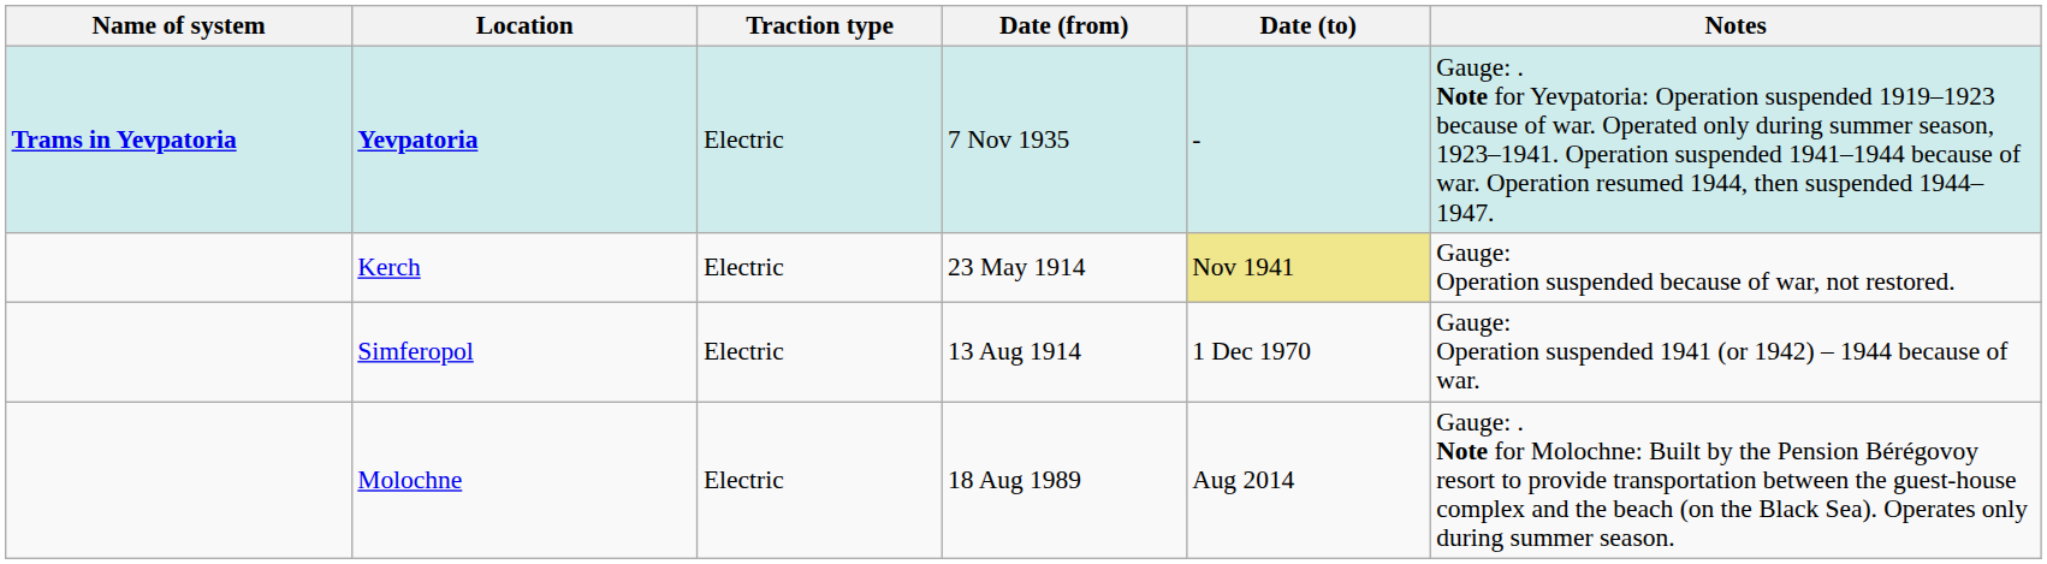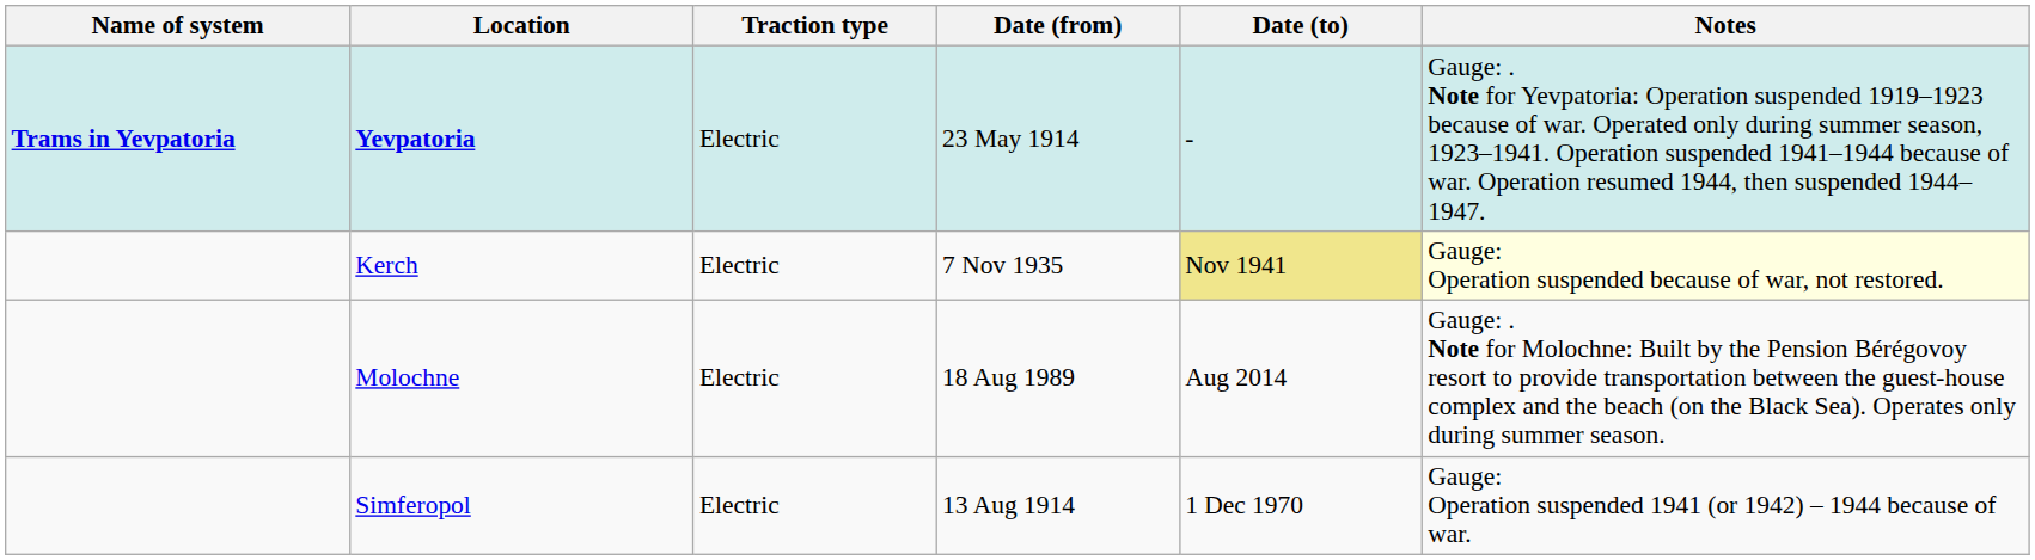 <table class="wikitable" style="width:100%;">
 <tr>
 <th style="width:17%;">Name of system</th>
 <th style="width:17%;">Location</th>
 <th style="width:12%;">Traction type</th>
 <th style="width:12%;">Date (from)</th>
 <th style="width:12%;">Date (to)</th>
 <th style="width:30%;">Notes</th>
 </tr>
 <tr style="background:#CFECEC">
 <td><strong><a href='#'>Trams in Yevpatoria</a></strong></td>
 <td><strong><a href='#'>Yevpatoria</a></strong></td>
 <td>Electric</td>
-<td>7 Nov 1935</td>
+<td>23 May 1914</td>
 <td>-</td>
 <td>Gauge: .<br><strong>Note</strong> for Yevpatoria: Operation suspended 1919–1923 because of war. Operated only during summer season, 1923–1941. Operation suspended 1941–1944 because of war. Operation resumed 1944, then suspended 1944–1947.</td>
 </tr>
 <tr>
 <td> </td>
 <td><a href='#'>Kerch</a></td>
 <td>Electric</td>
-<td>23 May 1914</td>
+<td>7 Nov 1935</td>
 <td style="background: khaki;">Nov 1941</td>
-<td>Gauge: <br>Operation suspended because of war, not restored.</td>
+<td style="background: lightyellow;">Gauge: <br>Operation suspended because of war, not restored.</td>
+</tr>
+<tr>
+<td> </td>
+<td><a href='#'>Molochne</a></td>
+<td>Electric</td>
+<td>18 Aug 1989</td>
+<td>Aug 2014</td>
+<td>Gauge: .<br><strong>Note</strong> for Molochne: Built by the Pension Bérégovoy resort to provide transportation between the guest-house complex and the beach (on the Black Sea). Operates only during summer season.</td>
 </tr>
 <tr>
 <td> </td>
 <td><a href='#'>Simferopol</a></td>
 <td>Electric</td>
 <td>13 Aug 1914</td>
 <td>1 Dec 1970</td>
 <td>Gauge: <br>Operation suspended 1941 (or 1942) – 1944 because of war.</td>
 </tr>
-<tr>
-<td> </td>
-<td><a href='#'>Molochne</a></td>
-<td>Electric</td>
-<td>18 Aug 1989</td>
-<td>Aug 2014</td>
-<td>Gauge: .<br><strong>Note</strong> for Molochne: Built by the Pension Bérégovoy resort to provide transportation between the guest-house complex and the beach (on the Black Sea). Operates only during summer season.</td>
-</tr>
 </table>
